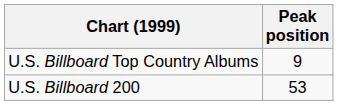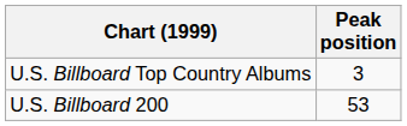 <table class="wikitable">
 <tr>
 <th>Chart (1999)</th>
 <th>Peak<br>position</th>
 </tr>
 <tr>
 <td>U.S. <em>Billboard</em> Top Country Albums</td>
-<td align="center">9</td>
+<td align="center">3</td>
 </tr>
 <tr>
 <td>U.S. <em>Billboard</em> 200</td>
 <td align="center">53</td>
 </tr>
 </table>
